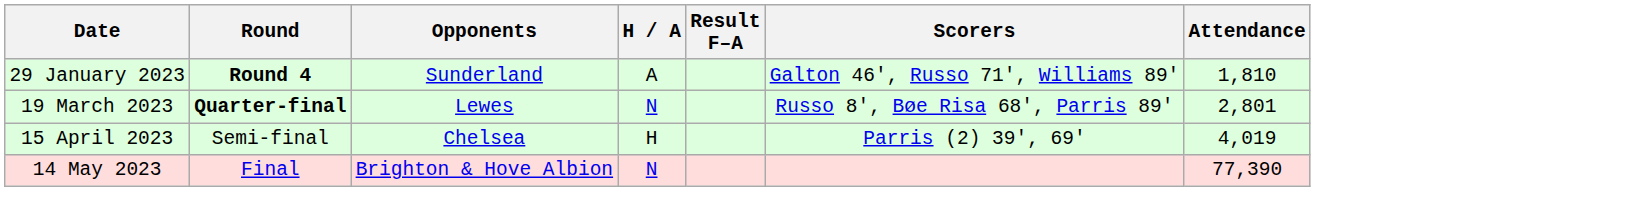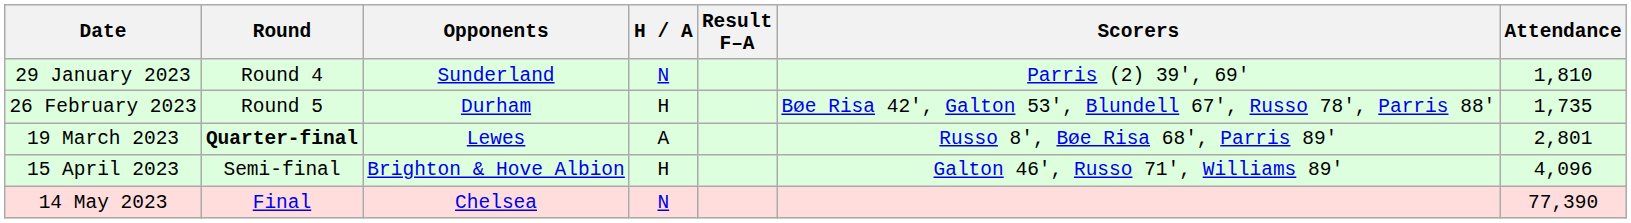 <table class="wikitable" style="text-align:center">
 <tr>
 <th>Date</th>
 <th>Round</th>
 <th>Opponents</th>
 <th>H / A</th>
 <th>Result<br>F–A</th>
 <th>Scorers</th>
 <th>Attendance</th>
 </tr>
 <tr bgcolor=#ddffdd>
 <td>29 January 2023</td>
-<td><strong>Round 4</strong></td>
+<td>Round 4</td>
 <td><a href='#'>Sunderland</a></td>
-<td>A</td>
+<td><a href='#'>N</a></td>
 <td></td>
-<td><a href='#'>Galton</a> 46', <a href='#'>Russo</a> 71', <a href='#'>Williams</a> 89'</td>
+<td><a href='#'>Parris</a> (2) 39', 69'</td>
 <td>1,810</td>
+</tr>
+<tr bgcolor=#ddffdd>
+<td>26 February 2023</td>
+<td>Round 5</td>
+<td><a href='#'>Durham</a></td>
+<td>H</td>
+<td></td>
+<td><a href='#'>Bøe Risa</a> 42', <a href='#'>Galton</a> 53', <a href='#'>Blundell</a> 67', <a href='#'>Russo</a> 78', <a href='#'>Parris</a> 88'</td>
+<td>1,735</td>
 </tr>
 <tr bgcolor=#ddffdd>
 <td>19 March 2023</td>
 <td><strong>Quarter-final</strong></td>
 <td><a href='#'>Lewes</a></td>
-<td><a href='#'>N</a></td>
+<td>A</td>
 <td></td>
 <td><a href='#'>Russo</a> 8', <a href='#'>Bøe Risa</a> 68', <a href='#'>Parris</a> 89'</td>
 <td>2,801</td>
 </tr>
 <tr bgcolor=#ddffdd>
 <td>15 April 2023</td>
 <td>Semi-final</td>
-<td><a href='#'>Chelsea</a></td>
+<td><a href='#'>Brighton & Hove Albion</a></td>
 <td>H</td>
 <td></td>
-<td><a href='#'>Parris</a> (2) 39', 69'</td>
-<td>4,019</td>
+<td><a href='#'>Galton</a> 46', <a href='#'>Russo</a> 71', <a href='#'>Williams</a> 89'</td>
+<td>4,096</td>
 </tr>
 <tr bgcolor=#ffdddd>
 <td>14 May 2023</td>
 <td><a href='#'>Final</a></td>
-<td><a href='#'>Brighton & Hove Albion</a></td>
+<td><a href='#'>Chelsea</a></td>
 <td><a href='#'>N</a></td>
 <td></td>
 <td></td>
 <td>77,390</td>
 </tr>
 </table>
